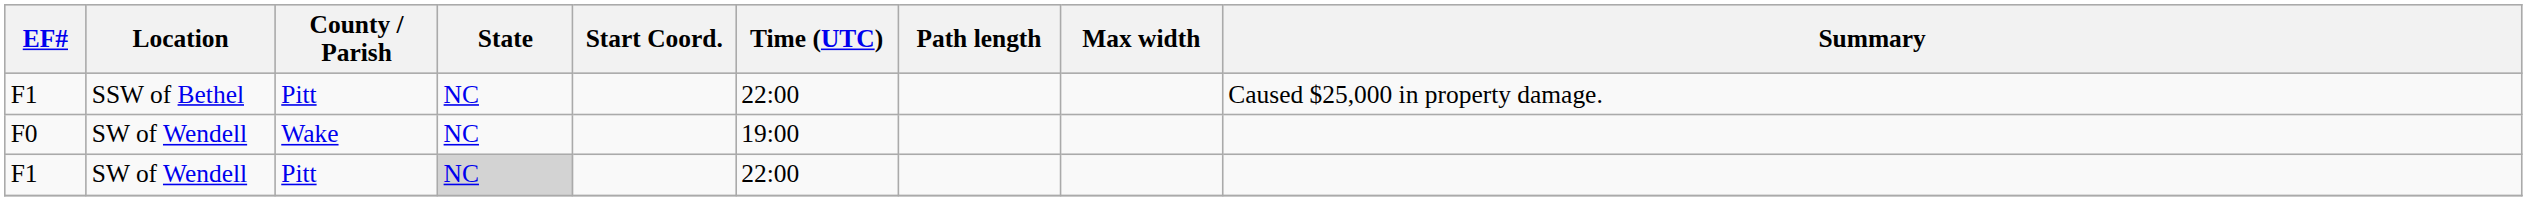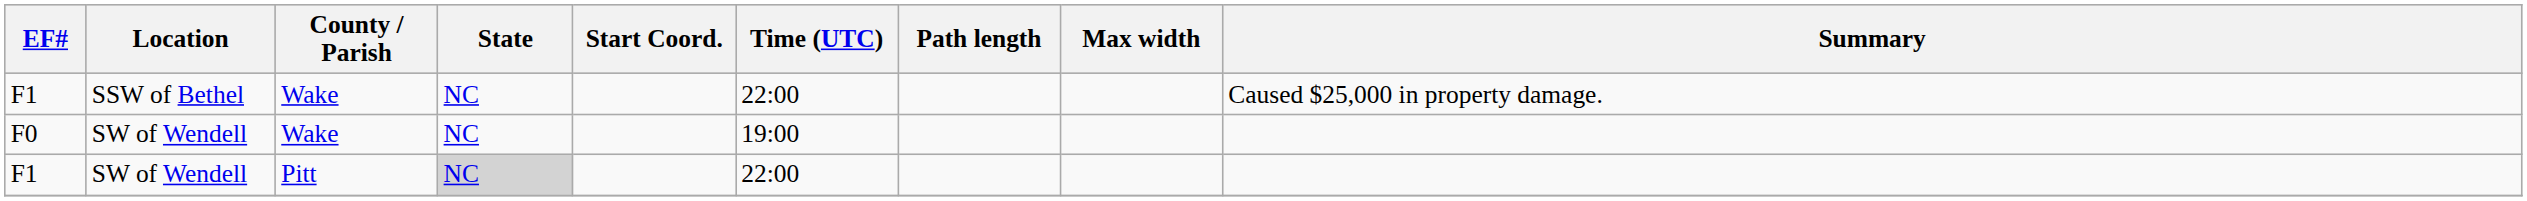 <table class="wikitable sortable" style="width:100%;">
 <tr>
 <th scope="col"  style="width:3%; text-align:center;"><a href='#'>EF#</a></th>
 <th scope="col"  style="width:7%; text-align:center;" class="unsortable">Location</th>
 <th scope="col"  style="width:6%; text-align:center;" class="unsortable">County / Parish</th>
 <th scope="col"  style="width:5%; text-align:center;">State</th>
 <th scope="col"  style="width:6%; text-align:center;">Start Coord.</th>
 <th scope="col"  style="width:6%; text-align:center;">Time (<a href='#'>UTC</a>)</th>
 <th scope="col"  style="width:6%; text-align:center;">Path length</th>
 <th scope="col"  style="width:6%; text-align:center;">Max width</th>
 <th scope="col" class="unsortable" style="width:48%; text-align:center;">Summary</th>
 </tr>
 <tr>
 <td bgcolor=>F1</td>
 <td>SSW of <a href='#'>Bethel</a></td>
-<td><a href='#'>Pitt</a></td>
+<td><a href='#'>Wake</a></td>
 <td><a href='#'>NC</a></td>
 <td></td>
 <td>22:00</td>
 <td></td>
 <td></td>
 <td>Caused $25,000 in property damage.</td>
 </tr>
 <tr>
 <td bgcolor=>F0</td>
 <td>SW of <a href='#'>Wendell</a></td>
 <td><a href='#'>Wake</a></td>
 <td><a href='#'>NC</a></td>
 <td></td>
 <td>19:00</td>
 <td></td>
 <td></td>
 <td></td>
 </tr>
 <tr>
 <td bgcolor=>F1</td>
 <td>SW of <a href='#'>Wendell</a></td>
 <td><a href='#'>Pitt</a></td>
 <td style="background: lightgrey;"><a href='#'>NC</a></td>
 <td></td>
 <td>22:00</td>
 <td></td>
 <td></td>
 <td></td>
 </tr>
 <tr>
 </tr>
 </table>
